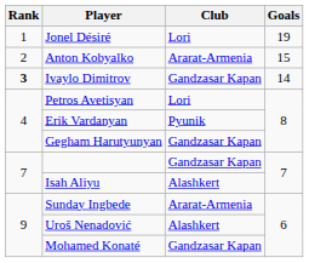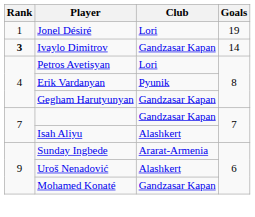 <table class="wikitable" style="text-align:center">
 <tr>
 <th>Rank</th>
 <th>Player</th>
 <th>Club</th>
 <th>Goals</th>
 </tr>
 <tr>
 <td rowspan=1>1</td>
 <td align="left"> <a href='#'>Jonel Désiré</a></td>
 <td align="left"><a href='#'>Lori</a></td>
 <td rowspan=1>19</td>
-</tr>
-<tr>
-<td rowspan=1>2</td>
-<td align="left"> <a href='#'>Anton Kobyalko</a></td>
-<td align="left"><a href='#'>Ararat-Armenia</a></td>
-<td rowspan=1>15</td>
 </tr>
 <tr>
 <td rowspan=1><strong>3</strong></td>
 <td align="left"> <a href='#'>Ivaylo Dimitrov</a></td>
 <td align="left"><a href='#'>Gandzasar Kapan</a></td>
 <td rowspan=1>14</td>
 </tr>
 <tr>
 <td rowspan=3>4</td>
 <td align="left"> <a href='#'>Petros Avetisyan</a></td>
 <td align="left"><a href='#'>Lori</a></td>
 <td rowspan=3>8</td>
 </tr>
 <tr>
 <td align="left"> <a href='#'>Erik Vardanyan</a></td>
 <td align="left"><a href='#'>Pyunik</a></td>
 </tr>
 <tr>
 <td align="left"> <a href='#'>Gegham Harutyunyan</a></td>
 <td align="left"><a href='#'>Gandzasar Kapan</a></td>
 </tr>
 <tr>
 <td rowspan=2>7</td>
 <td align="left"> </td>
 <td align="left"><a href='#'>Gandzasar Kapan</a></td>
 <td rowspan=2>7</td>
 </tr>
 <tr>
 <td align="left"> <a href='#'>Isah Aliyu</a></td>
 <td align="left"><a href='#'>Alashkert</a></td>
 </tr>
 <tr>
 <td rowspan=3>9</td>
 <td align="left"> <a href='#'>Sunday Ingbede</a></td>
 <td align="left"><a href='#'>Ararat-Armenia</a></td>
 <td rowspan=3>6</td>
 </tr>
 <tr>
 <td align="left"> <a href='#'>Uroš Nenadović</a></td>
 <td align="left"><a href='#'>Alashkert</a></td>
 </tr>
 <tr>
 <td align="left"> <a href='#'>Mohamed Konaté</a></td>
 <td align="left"><a href='#'>Gandzasar Kapan</a></td>
 </tr>
 </table>
